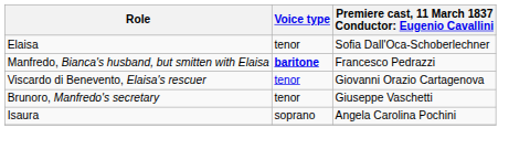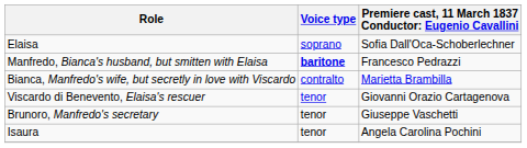 <table class="wikitable">
 <tr>
 <th>Role</th>
 <th><a href='#'>Voice type</a></th>
 <th>Premiere cast, 11 March 1837<br>Conductor: <a href='#'>Eugenio Cavallini</a></th>
 </tr>
 <tr>
 <td>Elaisa</td>
-<td>tenor</td>
+<td><a href='#'>soprano</a></td>
 <td>Sofia Dall'Oca-Schoberlechner</td>
 </tr>
 <tr>
 <td>Manfredo, <em>Bianca's husband, but smitten with Elaisa</em></td>
 <td><strong><a href='#'>baritone</a></strong></td>
 <td>Francesco Pedrazzi</td>
+</tr>
+<tr>
+<td>Bianca, <em>Manfredo's wife, but secretly in love with Viscardo</em></td>
+<td><a href='#'>contralto</a></td>
+<td><a href='#'>Marietta Brambilla</a></td>
 </tr>
 <tr>
 <td>Viscardo di Benevento, <em>Elaisa's rescuer</em></td>
 <td><a href='#'>tenor</a></td>
 <td>Giovanni Orazio Cartagenova</td>
 </tr>
 <tr>
 <td>Brunoro, <em>Manfredo's secretary</em></td>
 <td>tenor</td>
 <td>Giuseppe Vaschetti</td>
 </tr>
 <tr>
 <td>Isaura</td>
-<td>soprano</td>
+<td>tenor</td>
 <td>Angela Carolina Pochini</td>
 </tr>
 <tr>
 </tr>
 </table>
